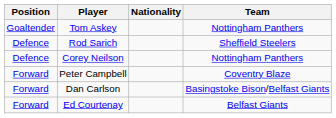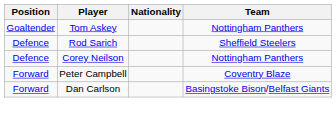 <table class="wikitable">
 <tr>
 <th>Position</th>
 <th>Player</th>
 <th>Nationality</th>
 <th>Team</th>
 </tr>
 <tr align="center">
 <td><a href='#'>Goaltender</a></td>
 <td><a href='#'>Tom Askey</a></td>
 <td></td>
 <td><a href='#'>Nottingham Panthers</a></td>
 </tr>
 <tr align="center">
 <td><a href='#'>Defence</a></td>
 <td><a href='#'>Rod Sarich</a></td>
 <td></td>
 <td><a href='#'>Sheffield Steelers</a></td>
 </tr>
 <tr align="center">
 <td><a href='#'>Defence</a></td>
 <td><a href='#'>Corey Neilson</a></td>
 <td></td>
 <td><a href='#'>Nottingham Panthers</a></td>
 </tr>
 <tr align="center">
 <td><a href='#'>Forward</a></td>
 <td>Peter Campbell</td>
 <td></td>
 <td><a href='#'>Coventry Blaze</a></td>
 </tr>
 <tr align="center">
 <td><a href='#'>Forward</a></td>
 <td>Dan Carlson</td>
 <td></td>
 <td><a href='#'>Basingstoke Bison</a>/<a href='#'>Belfast Giants</a></td>
 </tr>
-<tr align="center">
-<td><a href='#'>Forward</a></td>
-<td><a href='#'>Ed Courtenay</a></td>
-<td></td>
-<td><a href='#'>Belfast Giants</a></td>
-</tr>
 </table>
